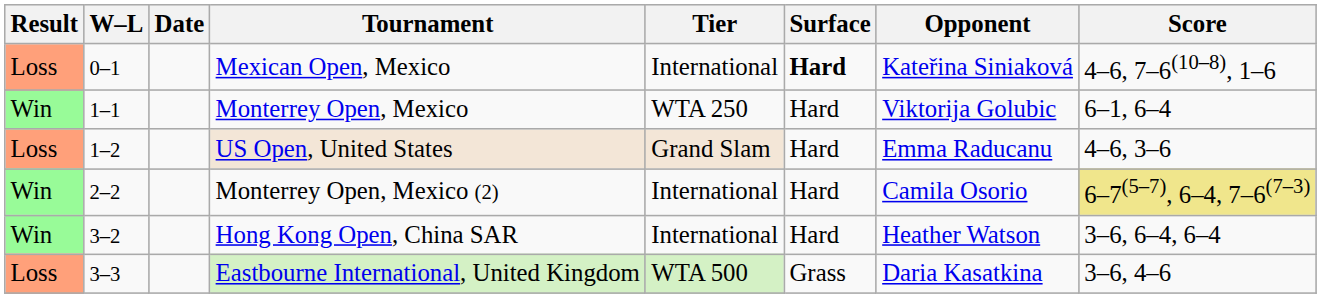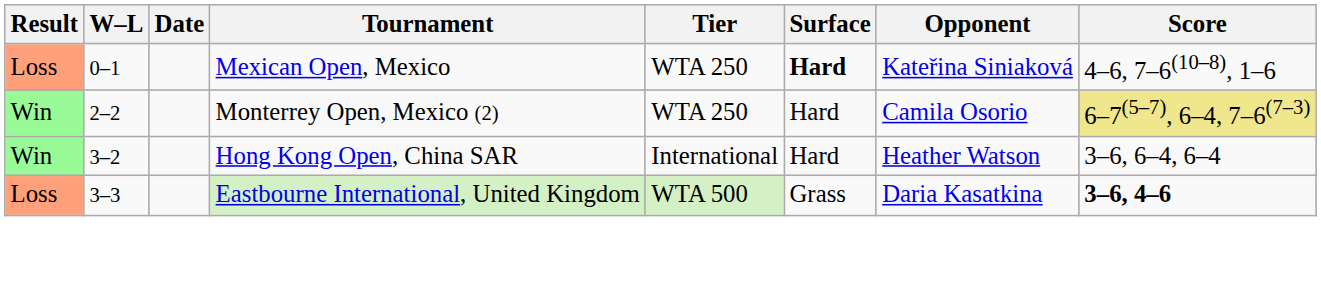 <table class="sortable wikitable">
 <tr>
 <th>Result</th>
 <th class="unsortable">W–L</th>
 <th>Date</th>
 <th>Tournament</th>
 <th>Tier</th>
 <th>Surface</th>
 <th>Opponent</th>
 <th class="unsortable">Score</th>
 </tr>
 <tr>
 <td style="background:#ffa07a;">Loss</td>
 <td><small>0–1</small></td>
 <td><a href='#'></a></td>
 <td><a href='#'>Mexican Open</a>, Mexico</td>
-<td>International</td>
+<td>WTA 250</td>
 <td><strong>Hard</strong></td>
 <td> <a href='#'>Kateřina Siniaková</a></td>
 <td>4–6, 7–6<sup>(10–8)</sup>, 1–6</td>
 </tr>
 <tr>
 <td style="background:#98fb98">Win</td>
-<td><small>1–1</small></td>
-<td><a href='#'></a></td>
-<td><a href='#'>Monterrey Open</a>, Mexico</td>
-<td>WTA 250</td>
-<td>Hard</td>
-<td> <a href='#'>Viktorija Golubic</a></td>
-<td>6–1, 6–4</td>
-</tr>
-<tr>
-<td style="background:#ffa07a">Loss</td>
-<td><small>1–2</small></td>
-<td><a href='#'></a></td>
-<td style="background:#f3e6d7"><a href='#'>US Open</a>, United States</td>
-<td style="background:#f3e6d7">Grand Slam</td>
-<td>Hard</td>
-<td> <a href='#'>Emma Raducanu</a></td>
-<td>4–6, 3–6</td>
-</tr>
-<tr>
-<td style="background:#98fb98">Win</td>
 <td><small>2–2</small></td>
 <td><a href='#'></a></td>
 <td>Monterrey Open, Mexico <small>(2)</small></td>
-<td>International</td>
+<td>WTA 250</td>
 <td>Hard</td>
 <td> <a href='#'>Camila Osorio</a></td>
 <td style="background: khaki;">6–7<sup>(5–7)</sup>, 6–4, 7–6<sup>(7–3)</sup></td>
 </tr>
 <tr>
 <td style="background:#98fb98">Win</td>
 <td><small>3–2</small></td>
 <td><a href='#'></a></td>
 <td><a href='#'>Hong Kong Open</a>, China SAR</td>
 <td>International</td>
 <td>Hard</td>
 <td> <a href='#'>Heather Watson</a></td>
 <td>3–6, 6–4, 6–4</td>
 </tr>
 <tr>
 <td style="background:#ffa07a">Loss</td>
 <td><small>3–3</small></td>
 <td><a href='#'></a></td>
 <td style="background:#d4f1c5"><a href='#'>Eastbourne International</a>, United Kingdom</td>
 <td style="background:#d4f1c5">WTA 500</td>
 <td>Grass</td>
 <td> <a href='#'>Daria Kasatkina</a></td>
-<td>3–6, 4–6</td>
+<td><strong>3–6, 4–6</strong></td>
 </tr>
 </table>
